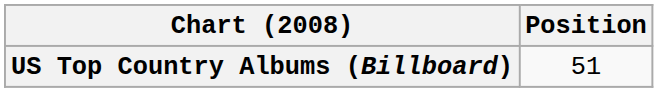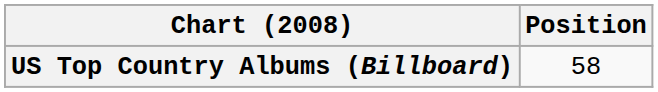 <table class="wikitable plainrowheaders" style="text-align:center">
 <tr>
 <th scope="col">Chart (2008)</th>
 <th scope="col">Position</th>
 </tr>
 <tr>
 <th scope="row">US Top Country Albums (<em>Billboard</em>)</th>
-<td>51</td>
+<td>58</td>
 </tr>
 </table>
